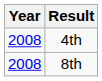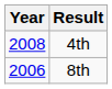 <table class="wikitable" style="text-align: center">
 <tr>
 <th>Year</th>
 <th>Result</th>
 </tr>
 <tr>
 <td><a href='#'>2008</a></td>
 <td>4th</td>
 </tr>
 <tr>
-<td><a href='#'>2008</a></td>
+<td><a href='#'>2006</a></td>
 <td>8th</td>
 </tr>
 </table>
